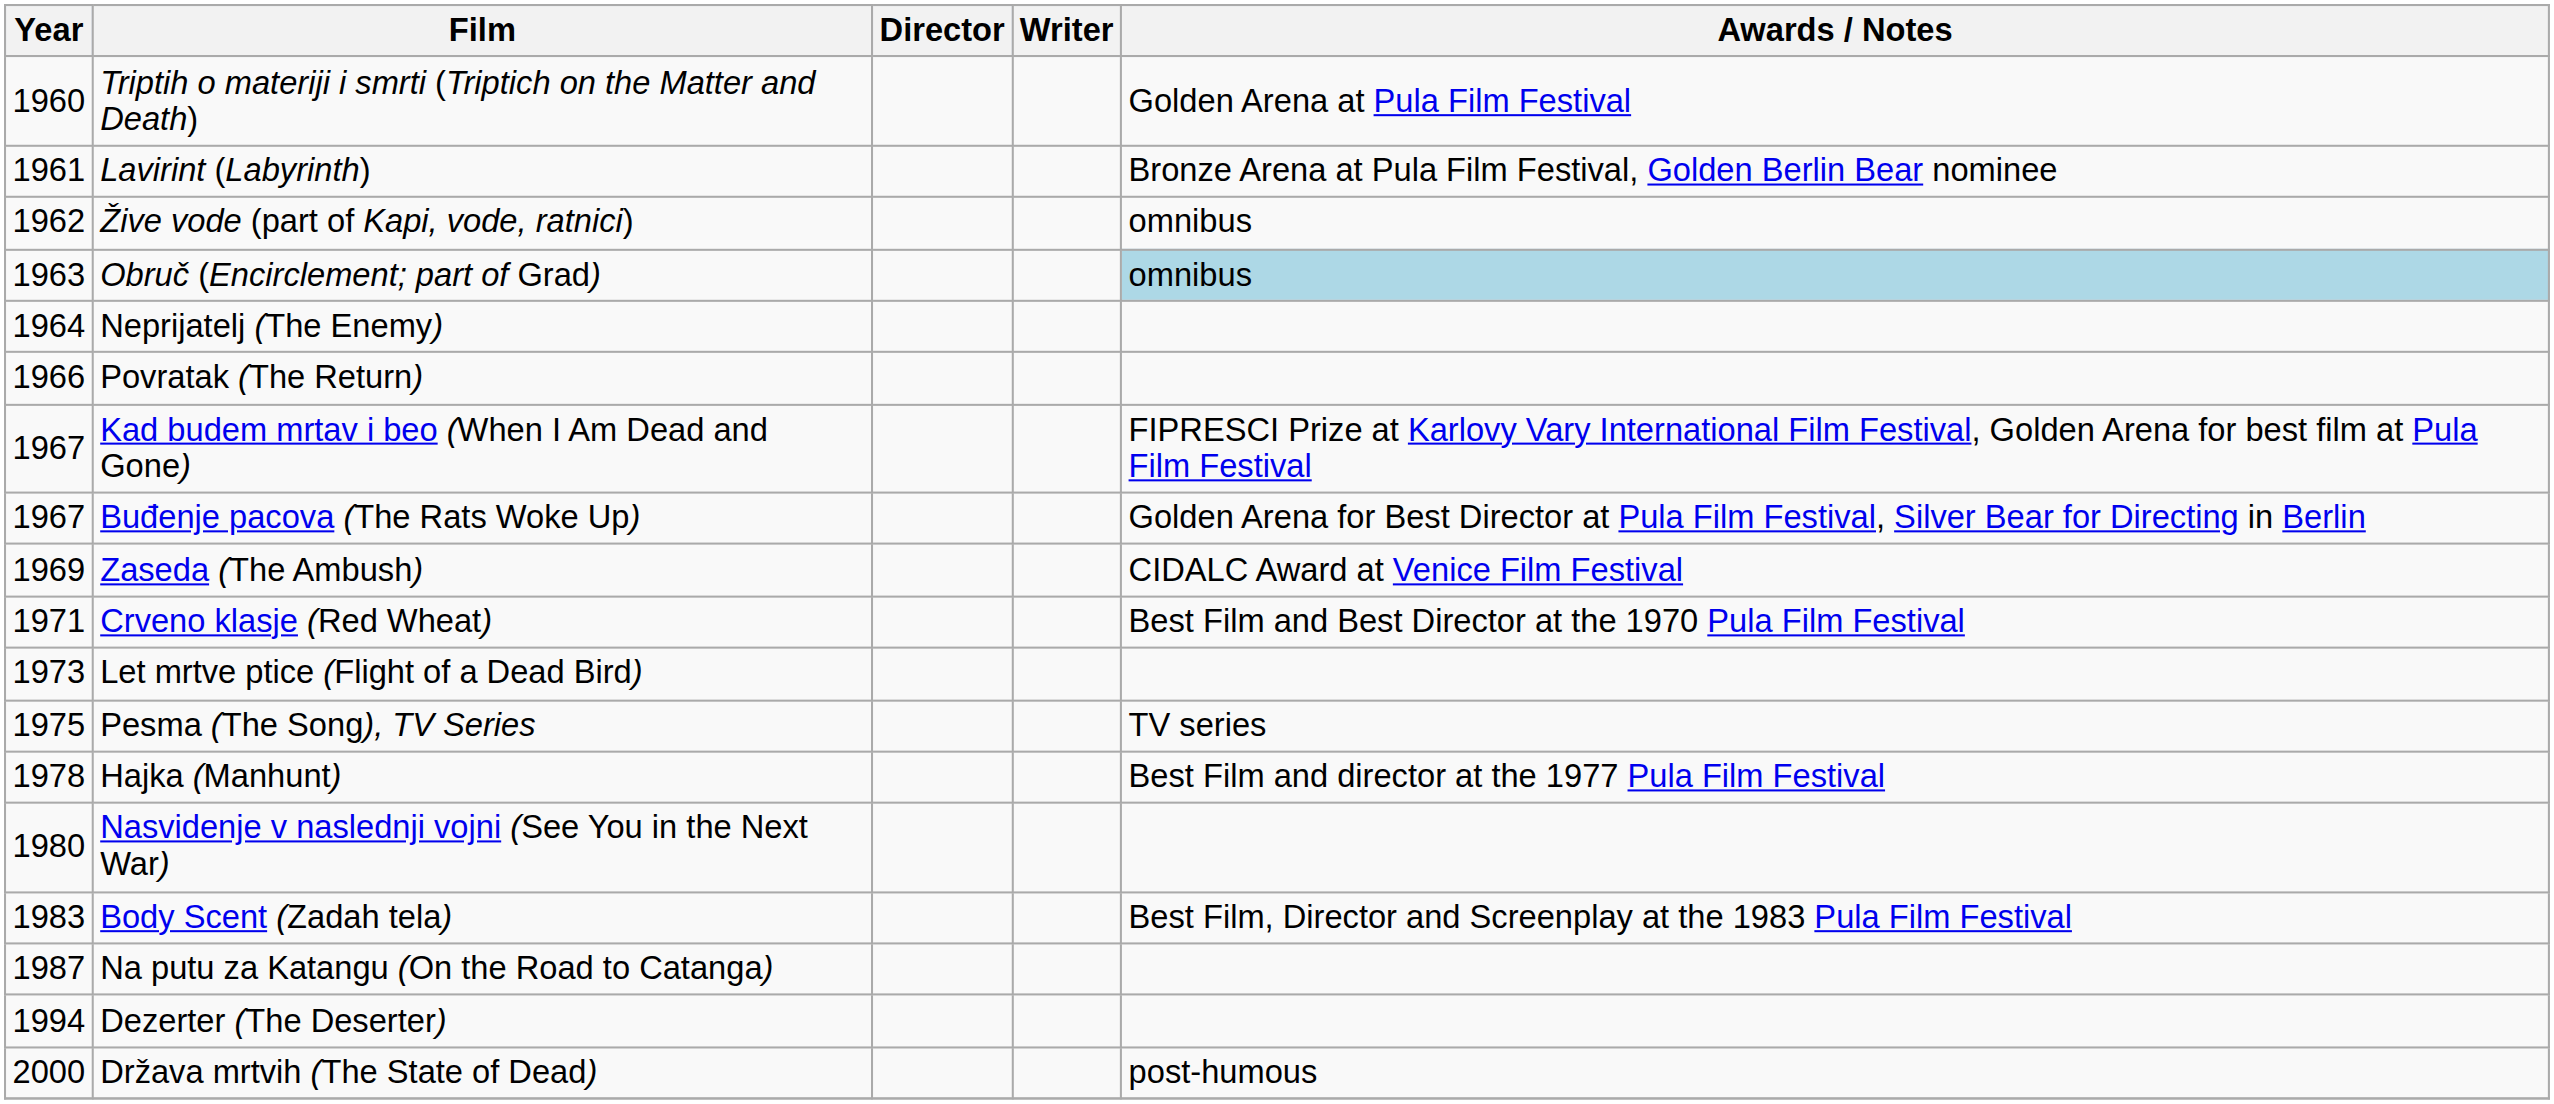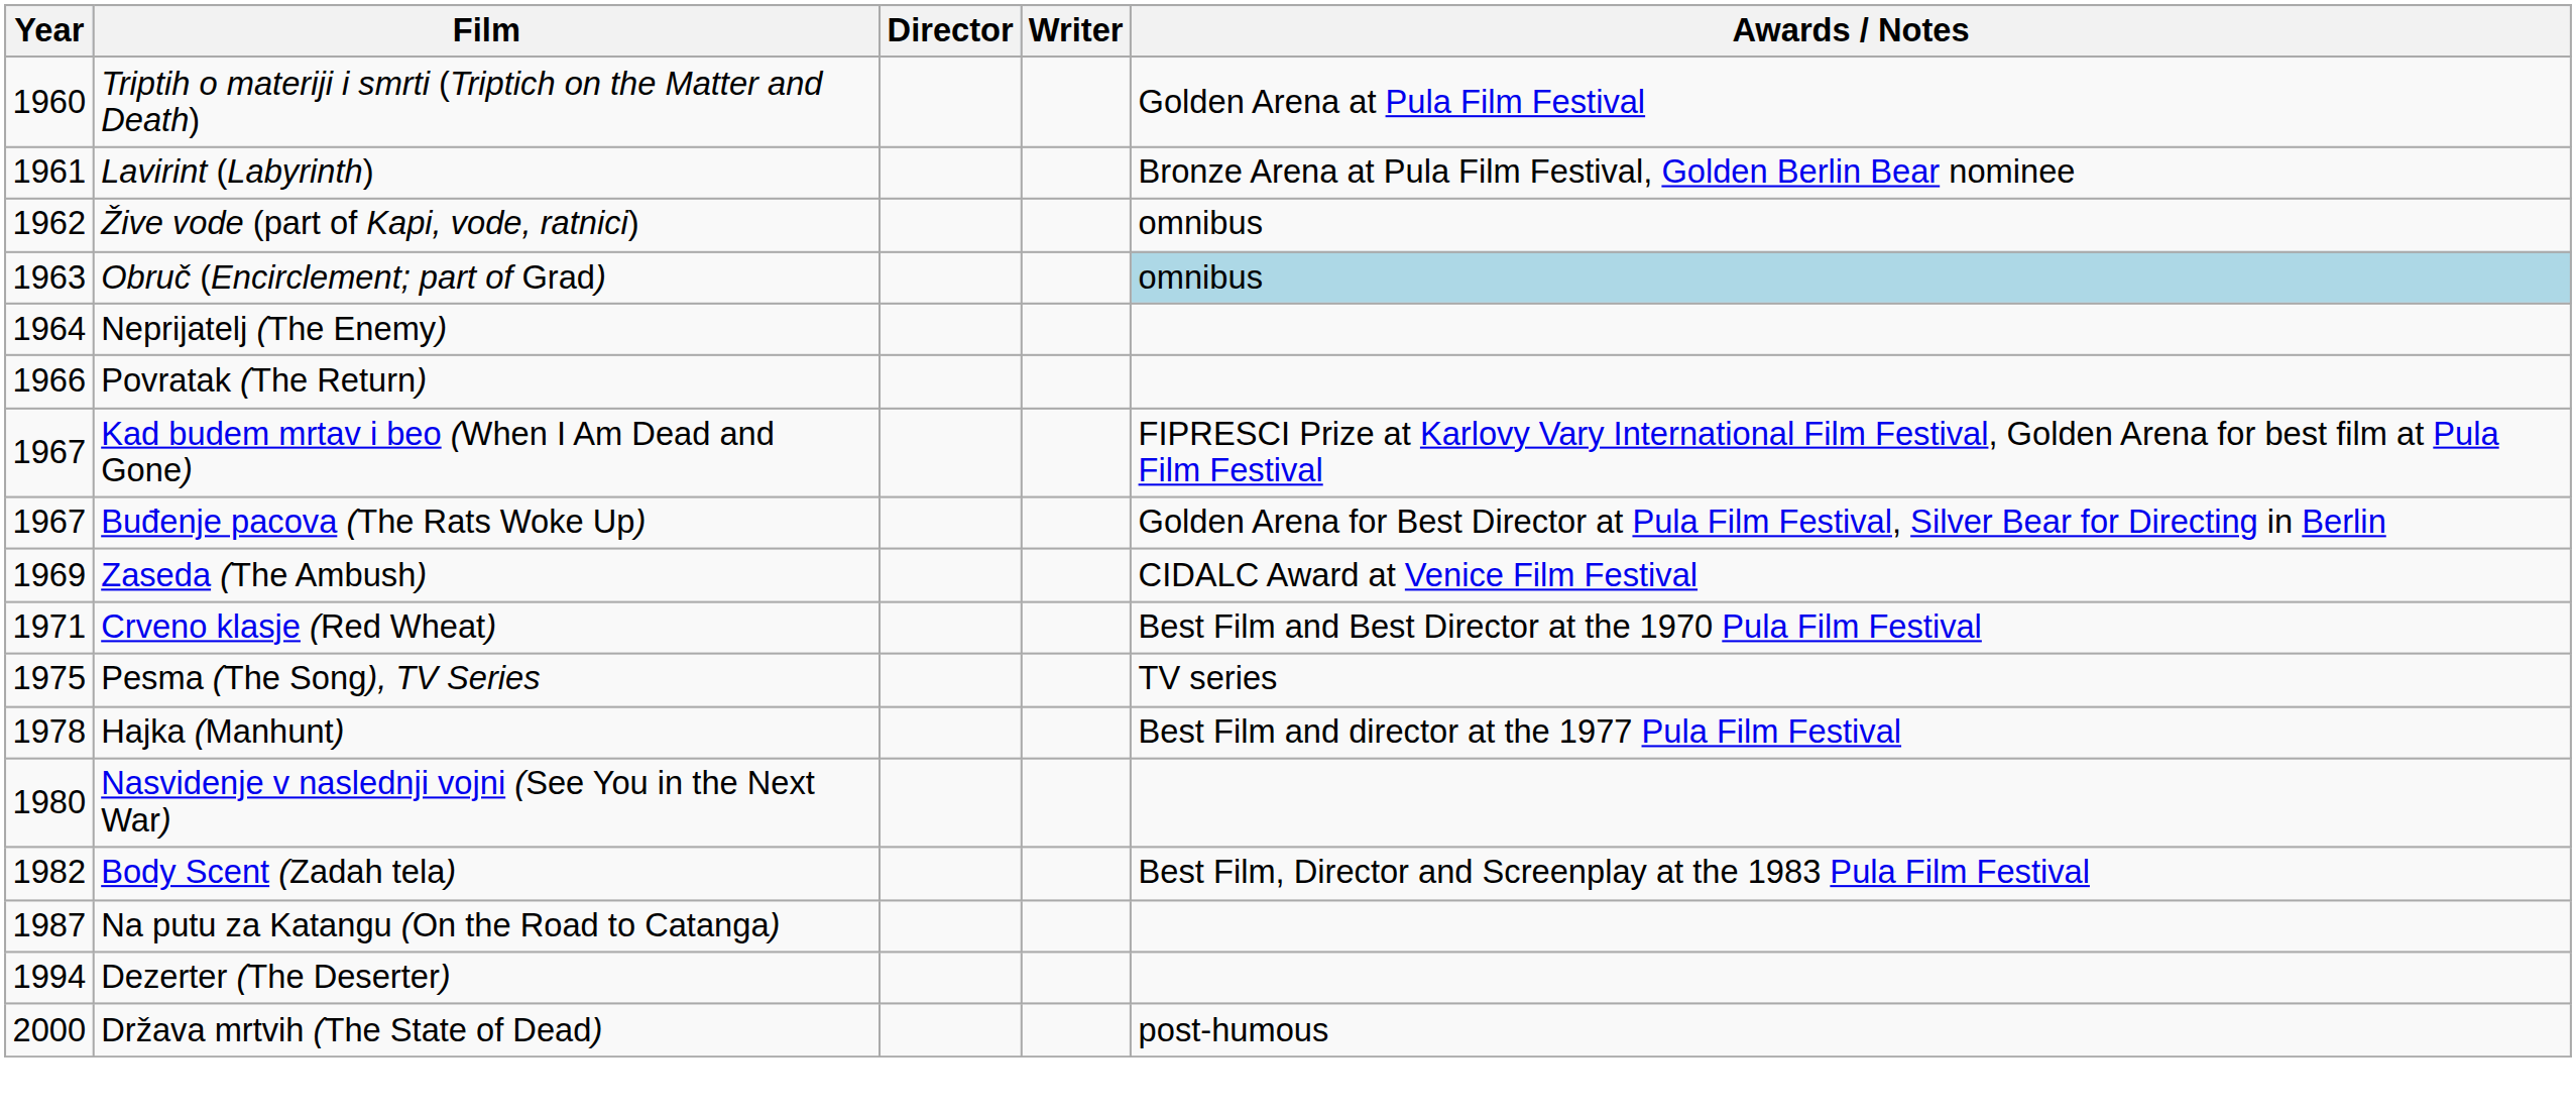 <table class="wikitable sortable">
 <tr style="background:#b0c4de; text-align:center;">
 <th>Year</th>
 <th>Film</th>
 <th>Director</th>
 <th>Writer</th>
 <th>Awards / Notes</th>
 </tr>
 <tr>
 <td>1960</td>
 <td><em>Triptih o materiji i smrti</em> (<em>Triptich on the Matter and Death</em>)</td>
 <td></td>
 <td></td>
 <td>Golden Arena at <a href='#'>Pula Film Festival</a></td>
 </tr>
 <tr>
 <td>1961</td>
 <td><em>Lavirint</em> (<em>Labyrinth</em>)</td>
 <td></td>
 <td></td>
 <td>Bronze Arena at Pula Film Festival, <a href='#'>Golden Berlin Bear</a> nominee</td>
 </tr>
 <tr>
 <td>1962</td>
 <td><em>Žive vode</em> (part of <em>Kapi, vode, ratnici</em>)</td>
 <td></td>
 <td></td>
 <td>omnibus</td>
 </tr>
 <tr>
 <td>1963</td>
 <td><em>Obruč</em> (<em>Encirclement; part of </em>Grad<em>)</td>
 <td></td>
 <td></td>
 <td style="background: lightblue;">omnibus</td>
 </tr>
 <tr>
 <td>1964</td>
 <td></em>Neprijatelj<em> (</em>The Enemy<em>)</td>
 <td></td>
 <td></td>
 <td></td>
 </tr>
 <tr>
 <td>1966</td>
 <td></em>Povratak<em> (</em>The Return<em>)</td>
 <td></td>
 <td></td>
 <td></td>
 </tr>
 <tr>
 <td>1967</td>
 <td></em><a href='#'>Kad budem mrtav i beo</a><em> (</em>When I Am Dead and Gone<em>)</td>
 <td></td>
 <td></td>
 <td>FIPRESCI Prize at <a href='#'>Karlovy Vary International Film Festival</a>, Golden Arena for best film at <a href='#'>Pula Film Festival</a></td>
 </tr>
 <tr>
 <td>1967</td>
 <td></em><a href='#'>Buđenje pacova</a><em> (</em>The Rats Woke Up<em>)</td>
 <td></td>
 <td></td>
 <td>Golden Arena for Best Director at <a href='#'>Pula Film Festival</a>, <a href='#'>Silver Bear for Directing</a> in <a href='#'>Berlin</a></td>
 </tr>
 <tr>
 <td>1969</td>
 <td></em><a href='#'>Zaseda</a><em> (</em>The Ambush<em>)</td>
 <td></td>
 <td></td>
 <td>CIDALC Award at <a href='#'>Venice Film Festival</a></td>
 </tr>
 <tr>
 <td>1971</td>
 <td></em><a href='#'>Crveno klasje</a><em> (</em>Red Wheat<em>)</td>
 <td></td>
 <td></td>
 <td>Best Film and Best Director at the 1970 <a href='#'>Pula Film Festival</a></td>
 </tr>
 <tr>
-<td>1973</td>
-<td></em>Let mrtve ptice<em> (</em>Flight of a Dead Bird<em>)</td>
-<td></td>
-<td></td>
-<td></td>
-</tr>
-<tr>
 <td>1975</td>
 <td></em>Pesma<em> (</em>The Song<em>), TV Series</td>
 <td></td>
 <td></td>
 <td>TV series</td>
 </tr>
 <tr>
 <td>1978</td>
 <td></em>Hajka<em> (</em>Manhunt<em>)</td>
 <td></td>
 <td></td>
 <td>Best Film and director at the 1977 <a href='#'>Pula Film Festival</a></td>
 </tr>
 <tr>
 <td>1980</td>
 <td></em><a href='#'>Nasvidenje v naslednji vojni</a><em> (</em>See You in the Next War<em>)</td>
 <td></td>
 <td></td>
 <td></td>
 </tr>
 <tr>
-<td>1983</td>
+<td>1982</td>
 <td></em><a href='#'>Body Scent</a><em> (</em>Zadah tela<em>)</td>
 <td></td>
 <td></td>
 <td>Best Film, Director and Screenplay at the 1983 <a href='#'>Pula Film Festival</a></td>
 </tr>
 <tr>
 <td>1987</td>
 <td></em>Na putu za Katangu<em> (</em>On the Road to Catanga<em>)</td>
 <td></td>
 <td></td>
 <td></td>
 </tr>
 <tr>
 <td>1994</td>
 <td></em>Dezerter<em> (</em>The Deserter<em>)</td>
 <td></td>
 <td></td>
 <td></td>
 </tr>
 <tr>
 <td>2000</td>
 <td></em>Država mrtvih<em> (</em>The State of Dead<em>)</td>
 <td></td>
 <td></td>
 <td>post-humous</td>
 </tr>
 <tr>
 </tr>
 </table>
